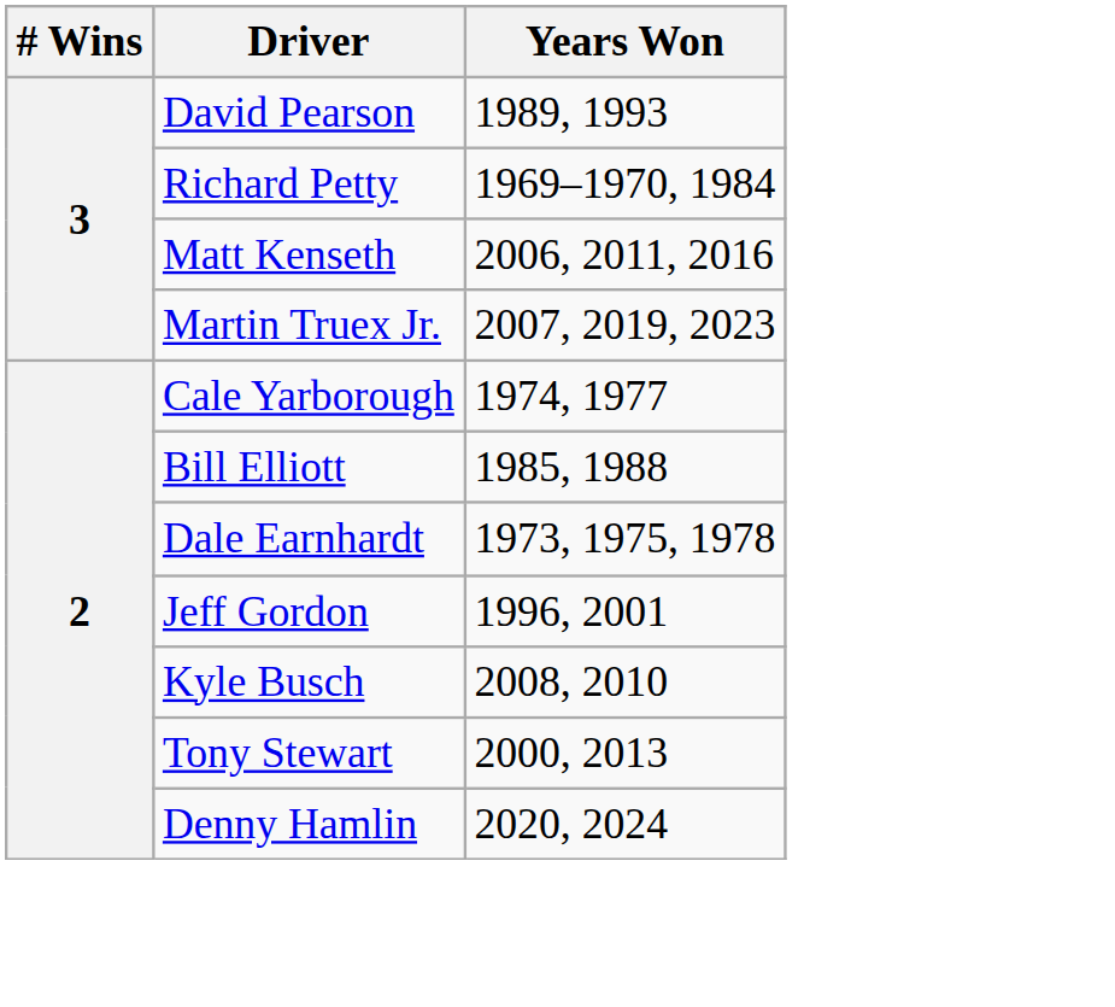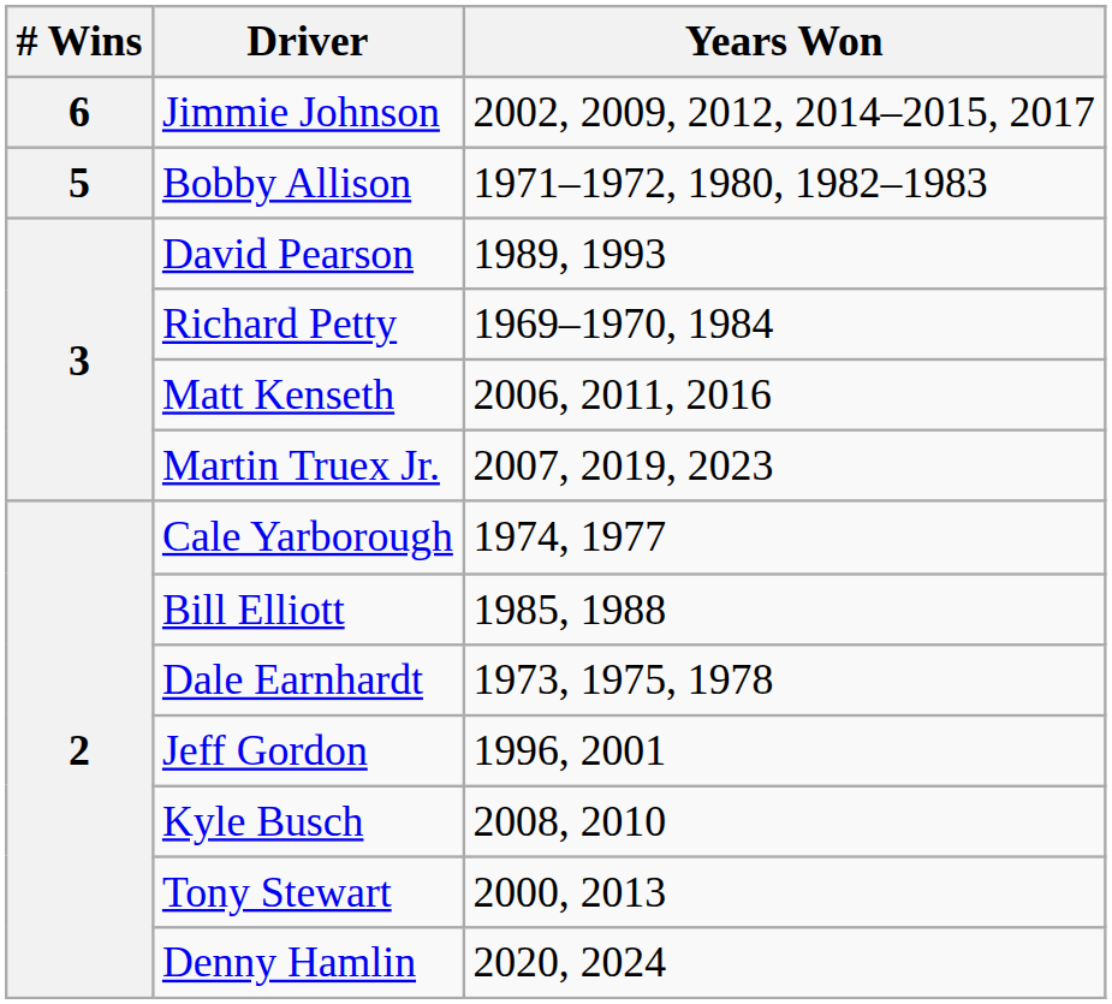 <table class="wikitable" style="font-size: 95%;">
 <tr>
 <th># Wins</th>
 <th>Driver</th>
 <th>Years Won</th>
+</tr>
+<tr>
+<th>6</th>
+<td><a href='#'>Jimmie Johnson</a></td>
+<td>2002, 2009, 2012, 2014–2015, 2017</td>
+</tr>
+<tr>
+<th>5</th>
+<td><a href='#'>Bobby Allison</a></td>
+<td>1971–1972, 1980, 1982–1983</td>
 </tr>
 <tr>
 <th rowspan="4">3</th>
 <td><a href='#'>David Pearson</a></td>
 <td>1989, 1993</td>
 </tr>
 <tr>
 <td><a href='#'>Richard Petty</a></td>
 <td>1969–1970, 1984</td>
 </tr>
 <tr>
 <td><a href='#'>Matt Kenseth</a></td>
 <td>2006, 2011, 2016</td>
 </tr>
 <tr>
 <td><a href='#'>Martin Truex Jr.</a></td>
 <td>2007, 2019, 2023</td>
 </tr>
 <tr>
 <th rowspan="7">2</th>
 <td><a href='#'>Cale Yarborough</a></td>
 <td>1974, 1977</td>
 </tr>
 <tr>
 <td><a href='#'>Bill Elliott</a></td>
 <td>1985, 1988</td>
 </tr>
 <tr>
 <td><a href='#'>Dale Earnhardt</a></td>
 <td>1973, 1975, 1978</td>
 </tr>
 <tr>
 <td><a href='#'>Jeff Gordon</a></td>
 <td>1996, 2001</td>
 </tr>
 <tr>
 <td><a href='#'>Kyle Busch</a></td>
 <td>2008, 2010</td>
 </tr>
 <tr>
 <td><a href='#'>Tony Stewart</a></td>
 <td>2000, 2013</td>
 </tr>
 <tr>
 <td><a href='#'>Denny Hamlin</a></td>
 <td>2020, 2024</td>
 </tr>
 </table>
